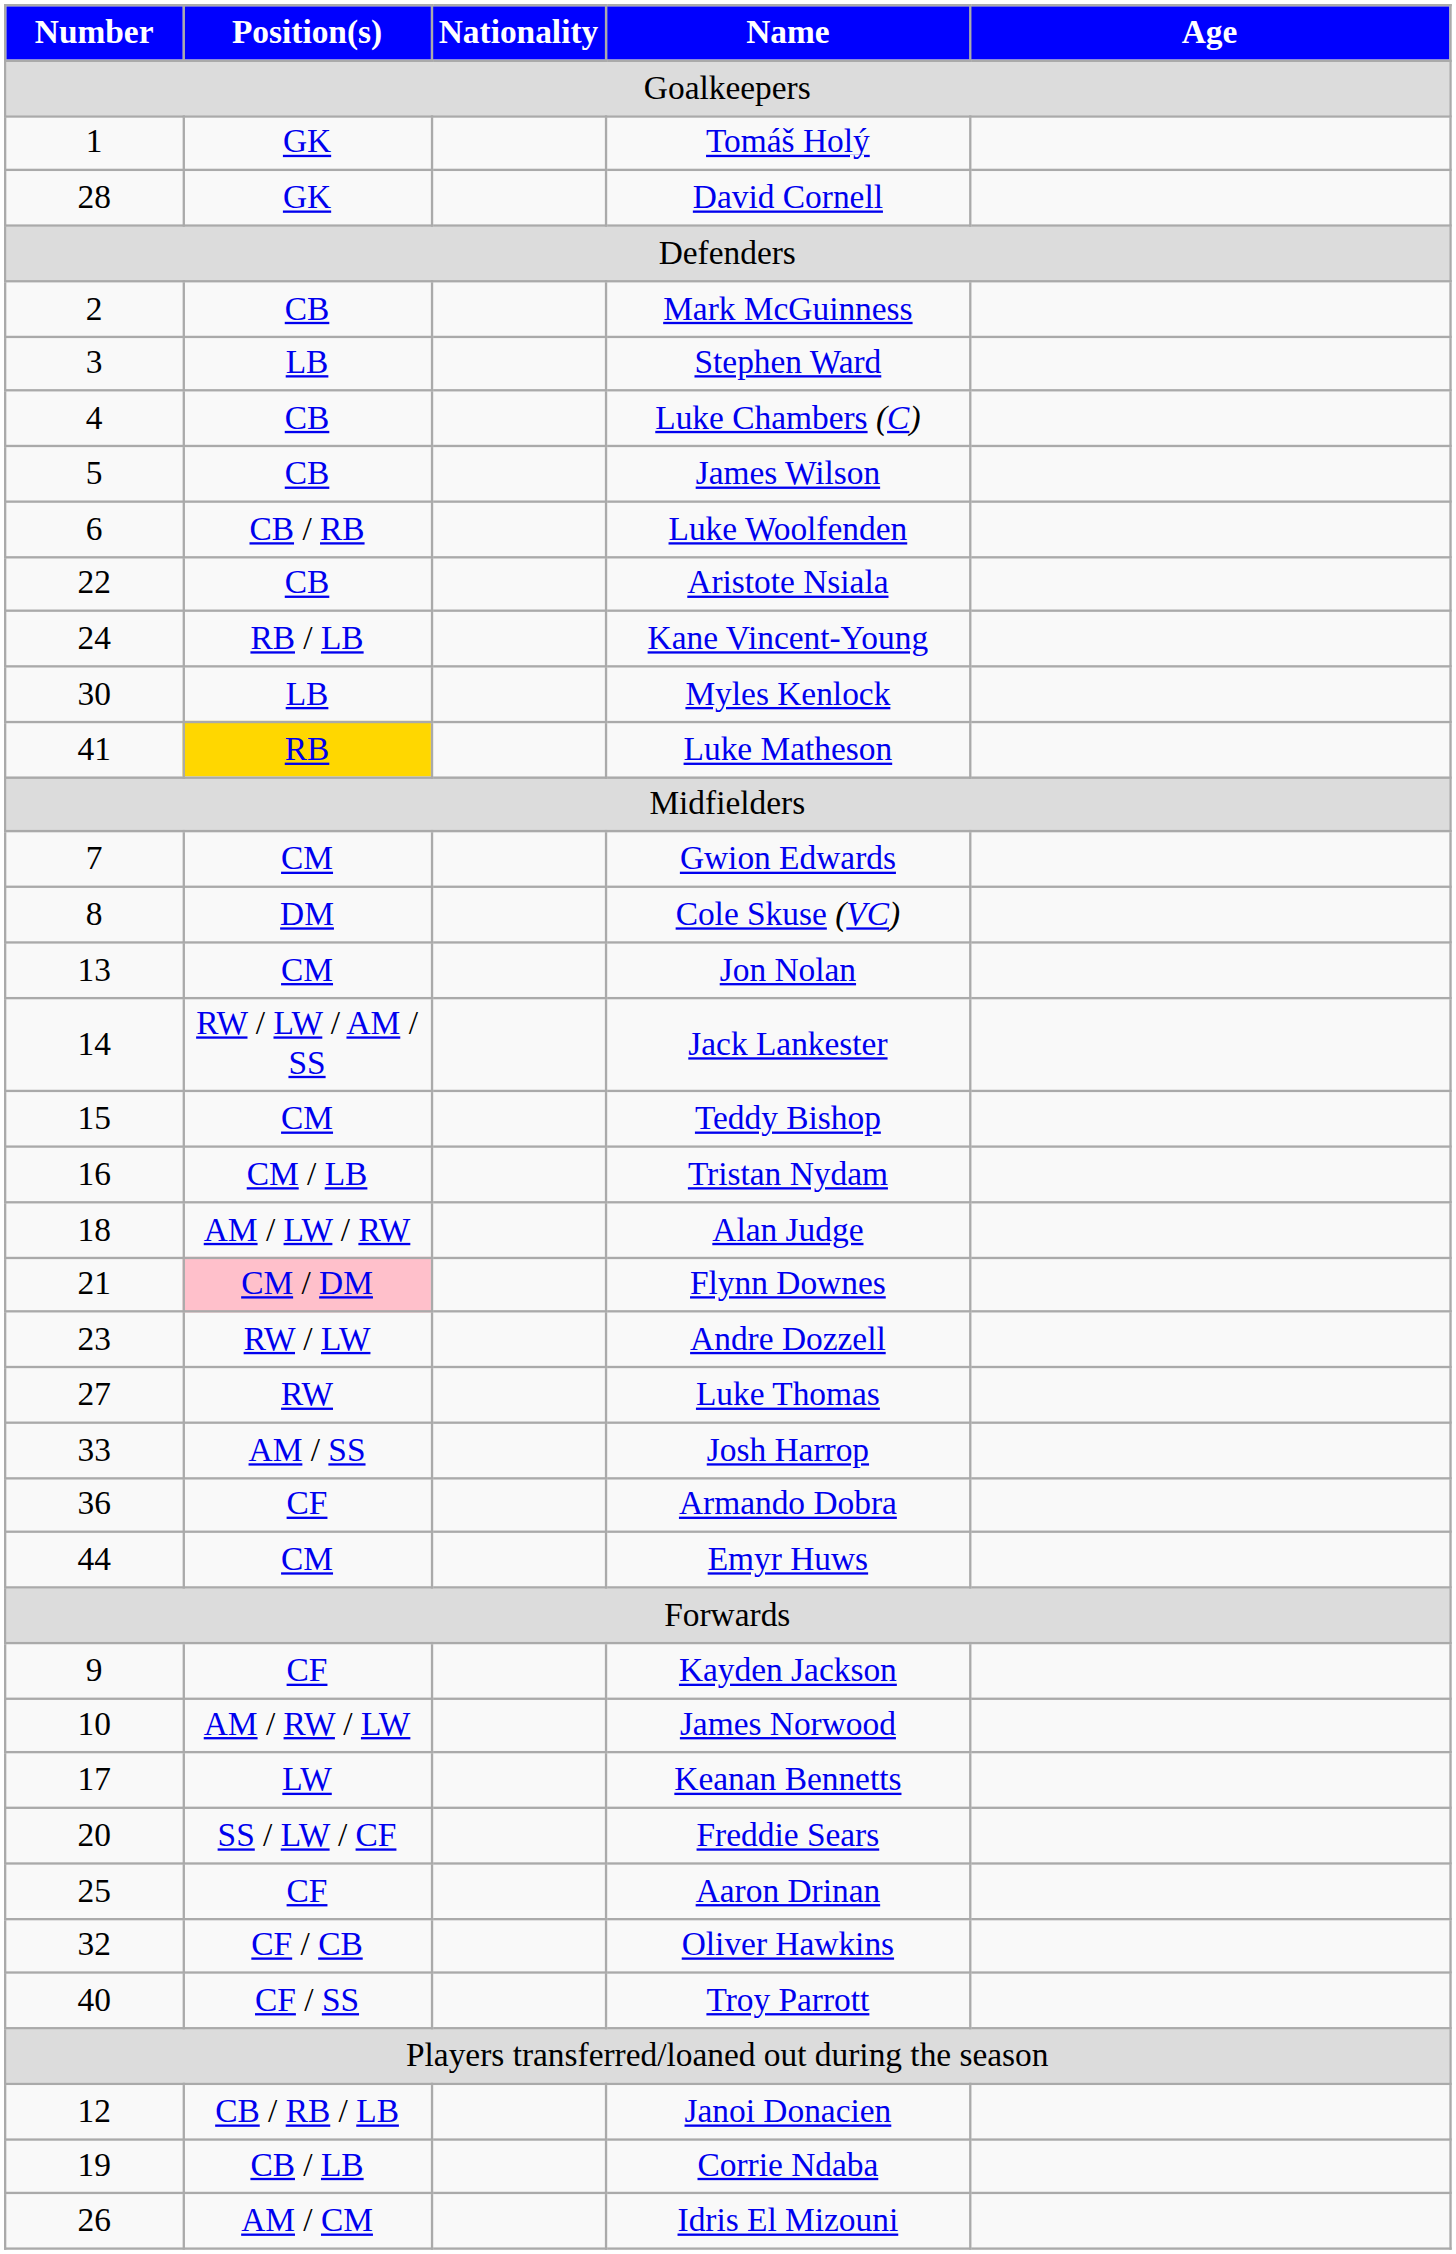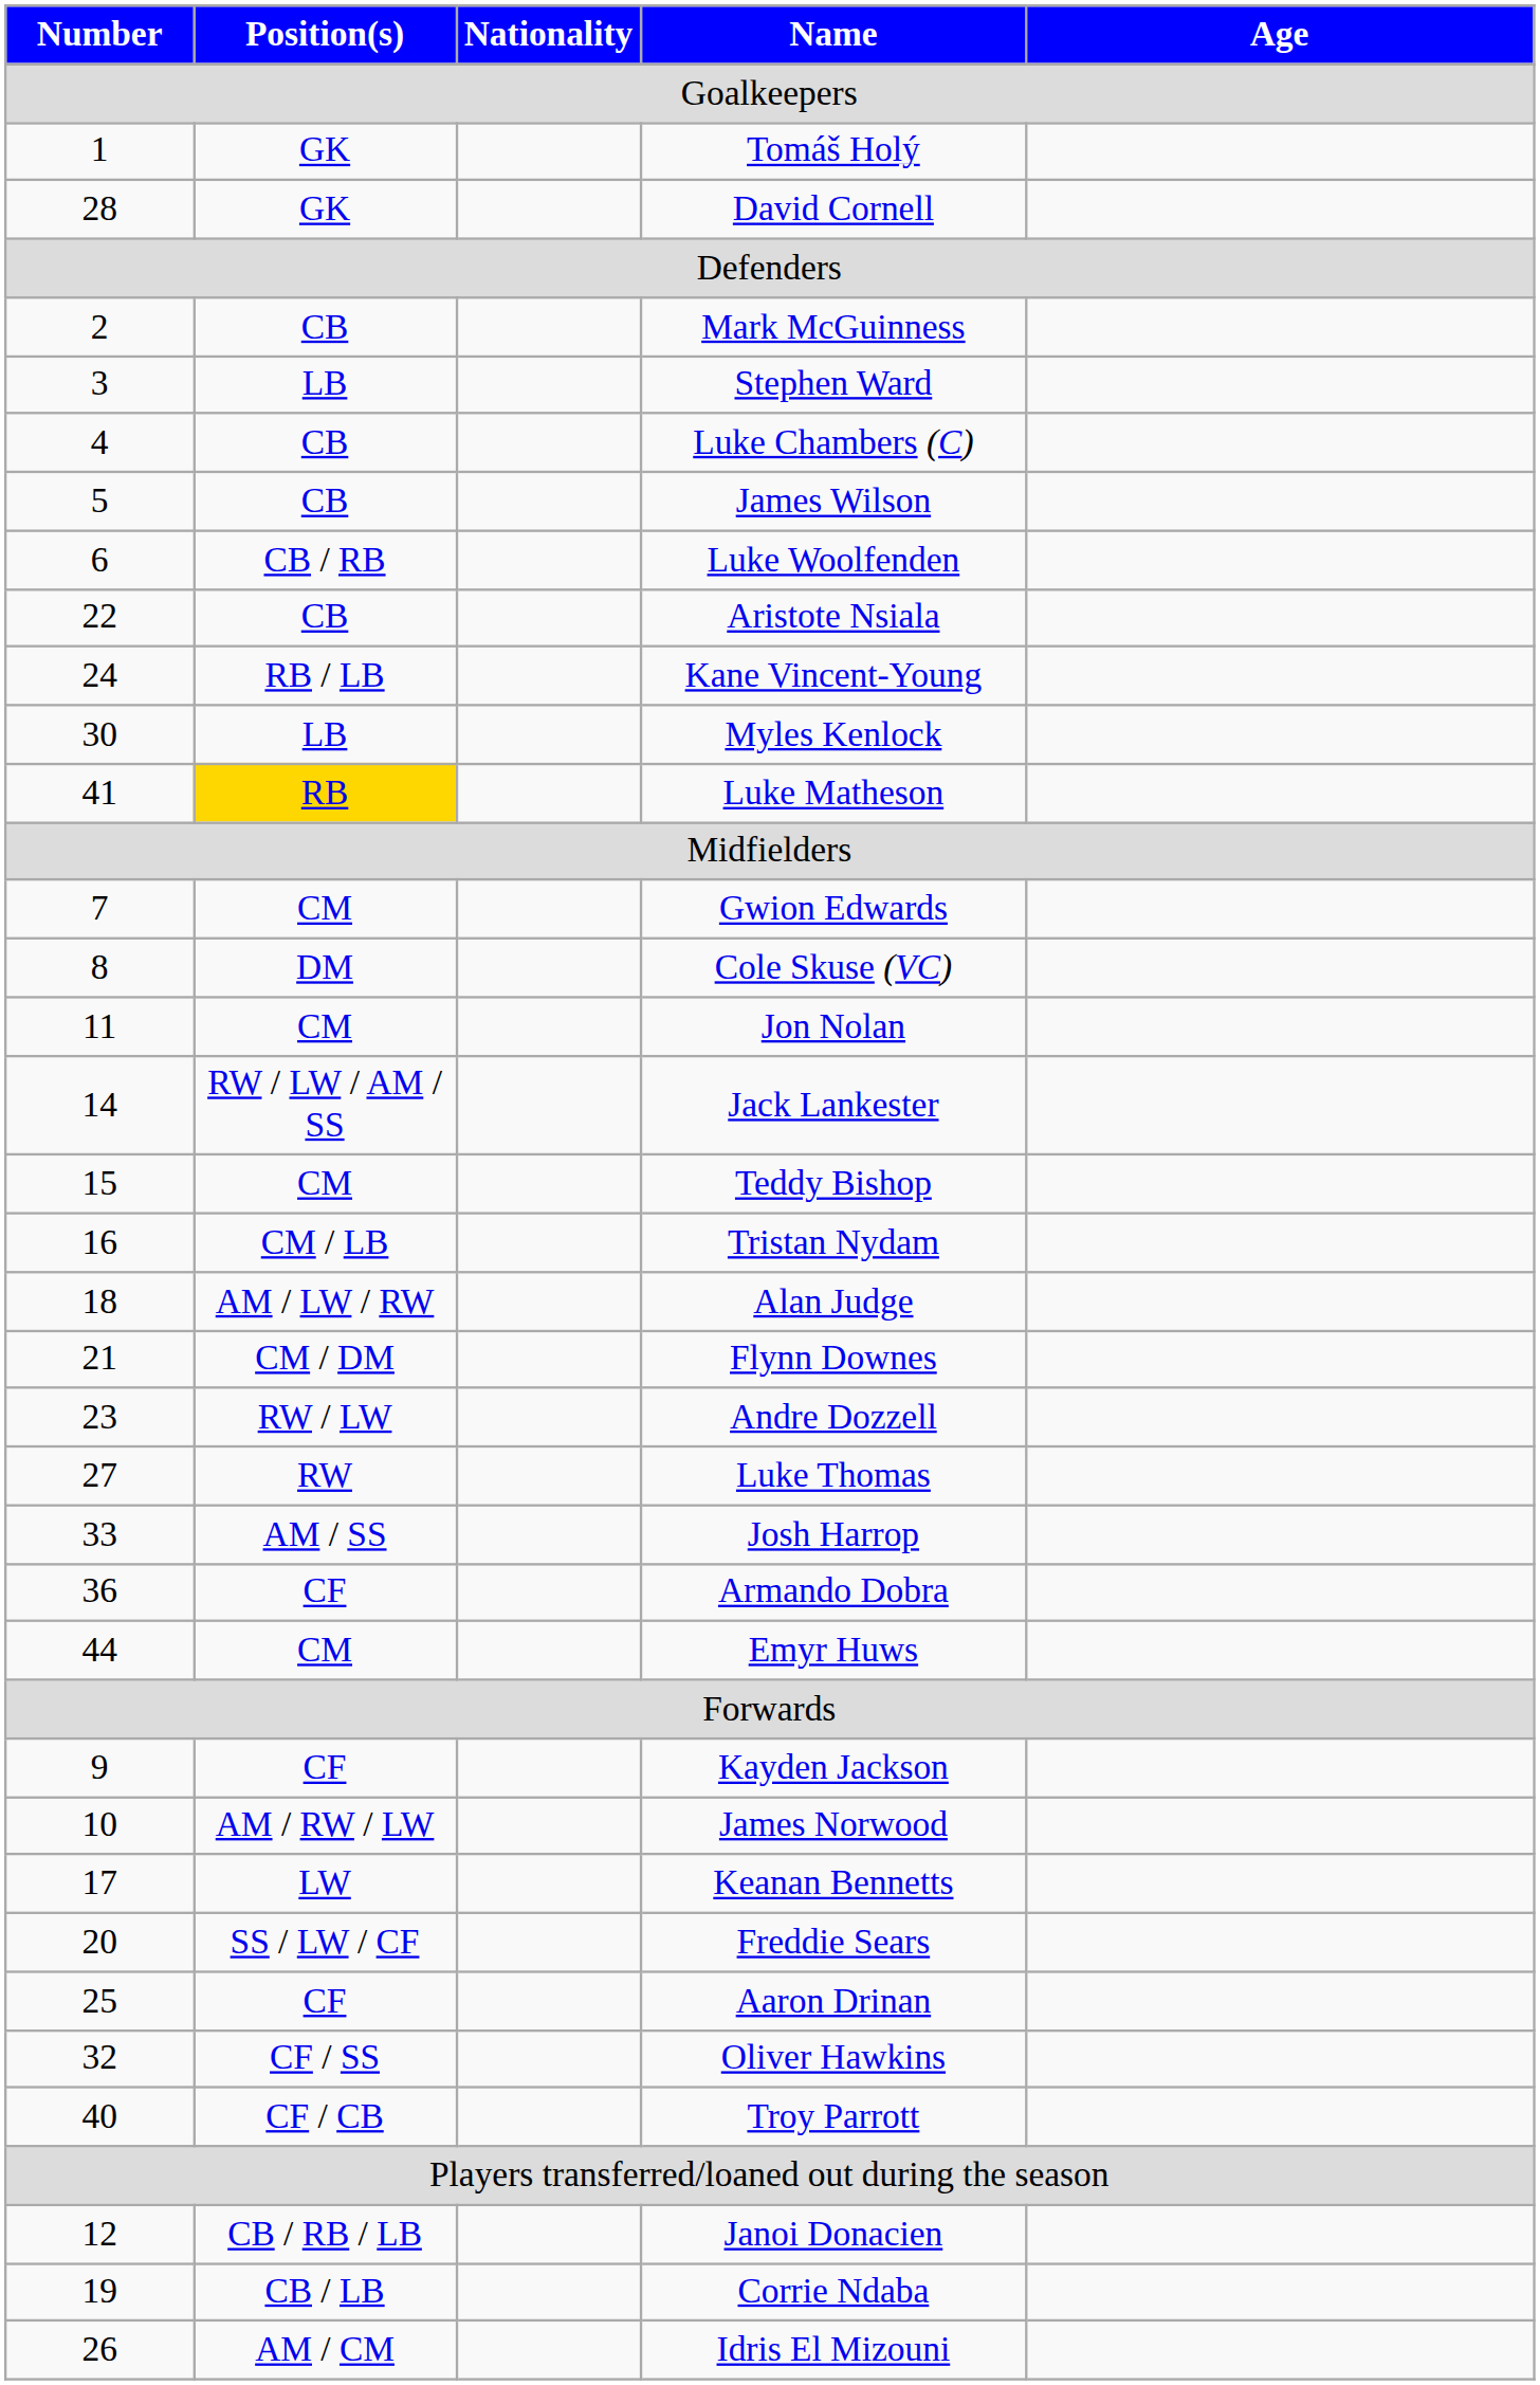 <table class="wikitable"  style="text-align:center; font-size:90%; ">
 <tr>
 <th style="background:blue; color:white; width:70px;">Number</th>
 <th style="background:blue; color:white; width:100px;">Position(s)</th>
 <th style="background:blue; color:white; width:50px;">Nationality</th>
 <th style="background:blue; color:white; width:150px;">Name</th>
 <th style="background:blue; color:white; width:200px;">Age</th>
 </tr>
 <tr>
 <td colspan=14 style=background:#dcdcdc; text-align:center>Goalkeepers</td>
 </tr>
 <tr>
 <td>1</td>
 <td><a href='#'>GK</a></td>
 <td></td>
 <td><a href='#'>Tomáš Holý</a></td>
 <td></td>
 </tr>
 <tr>
 <td>28</td>
 <td><a href='#'>GK</a></td>
 <td></td>
 <td><a href='#'>David Cornell</a></td>
 <td></td>
 </tr>
 <tr>
 <td colspan=14 style=background:#dcdcdc; text-align:center>Defenders</td>
 </tr>
 <tr>
 <td>2</td>
 <td><a href='#'>CB</a></td>
 <td></td>
 <td><a href='#'>Mark McGuinness</a></td>
 <td></td>
 </tr>
 <tr>
 <td>3</td>
 <td><a href='#'>LB</a></td>
 <td></td>
 <td><a href='#'>Stephen Ward</a></td>
 <td></td>
 </tr>
 <tr>
 <td>4</td>
 <td><a href='#'>CB</a></td>
 <td></td>
 <td><a href='#'>Luke Chambers</a> <em>(<a href='#'>C</a>)</em></td>
 <td></td>
 </tr>
 <tr>
 <td>5</td>
 <td><a href='#'>CB</a></td>
 <td></td>
 <td><a href='#'>James Wilson</a></td>
 <td></td>
 </tr>
 <tr>
 <td>6</td>
 <td><a href='#'>CB</a> / <a href='#'>RB</a></td>
 <td></td>
 <td><a href='#'>Luke Woolfenden</a></td>
 <td></td>
 </tr>
 <tr>
 <td>22</td>
 <td><a href='#'>CB</a></td>
 <td></td>
 <td><a href='#'>Aristote Nsiala</a></td>
 <td></td>
 </tr>
 <tr>
 <td>24</td>
 <td><a href='#'>RB</a> / <a href='#'>LB</a></td>
 <td></td>
 <td><a href='#'>Kane Vincent-Young</a></td>
 <td></td>
 </tr>
 <tr>
 <td>30</td>
 <td><a href='#'>LB</a></td>
 <td></td>
 <td><a href='#'>Myles Kenlock</a></td>
 <td></td>
 </tr>
 <tr>
 <td>41</td>
 <td style="background: gold;"><a href='#'>RB</a></td>
 <td></td>
 <td><a href='#'>Luke Matheson</a></td>
 <td></td>
 </tr>
 <tr>
 <td colspan=14 style=background:#dcdcdc; text-align:center>Midfielders</td>
 </tr>
 <tr>
 <td>7</td>
 <td><a href='#'>CM</a></td>
 <td></td>
 <td><a href='#'>Gwion Edwards</a></td>
 <td></td>
 </tr>
 <tr>
 <td>8</td>
 <td><a href='#'>DM</a></td>
 <td></td>
 <td><a href='#'>Cole Skuse</a> <em>(<a href='#'>VC</a>)</em></td>
 <td></td>
 </tr>
 <tr>
-<td>13</td>
+<td>11</td>
 <td><a href='#'>CM</a></td>
 <td></td>
 <td><a href='#'>Jon Nolan</a></td>
 <td></td>
 </tr>
 <tr>
 <td>14</td>
 <td><a href='#'>RW</a> / <a href='#'>LW</a> / <a href='#'>AM</a> / <a href='#'>SS</a></td>
 <td></td>
 <td><a href='#'>Jack Lankester</a></td>
 <td></td>
 </tr>
 <tr>
 <td>15</td>
 <td><a href='#'>CM</a></td>
 <td></td>
 <td><a href='#'>Teddy Bishop</a></td>
 <td></td>
 </tr>
 <tr>
 <td>16</td>
 <td><a href='#'>CM</a> / <a href='#'>LB</a></td>
 <td></td>
 <td><a href='#'>Tristan Nydam</a></td>
 <td></td>
 </tr>
 <tr>
 <td>18</td>
 <td><a href='#'>AM</a> / <a href='#'>LW</a> / <a href='#'>RW</a></td>
 <td></td>
 <td><a href='#'>Alan Judge</a></td>
 <td></td>
 </tr>
 <tr>
 <td>21</td>
-<td style="background: pink;"><a href='#'>CM</a> / <a href='#'>DM</a></td>
+<td><a href='#'>CM</a> / <a href='#'>DM</a></td>
 <td></td>
 <td><a href='#'>Flynn Downes</a></td>
 <td></td>
 </tr>
 <tr>
 <td>23</td>
 <td><a href='#'>RW</a> / <a href='#'>LW</a></td>
 <td></td>
 <td><a href='#'>Andre Dozzell</a></td>
 <td></td>
 </tr>
 <tr>
 <td>27</td>
 <td><a href='#'>RW</a></td>
 <td></td>
 <td><a href='#'>Luke Thomas</a></td>
 <td></td>
 </tr>
 <tr>
 <td>33</td>
 <td><a href='#'>AM</a> / <a href='#'>SS</a></td>
 <td></td>
 <td><a href='#'>Josh Harrop</a></td>
 <td></td>
 </tr>
 <tr>
 <td>36</td>
 <td><a href='#'>CF</a></td>
 <td></td>
 <td><a href='#'>Armando Dobra</a></td>
 <td></td>
 </tr>
 <tr>
 <td>44</td>
 <td><a href='#'>CM</a></td>
 <td></td>
 <td><a href='#'>Emyr Huws</a></td>
 <td></td>
 </tr>
 <tr>
 <td colspan=14 style=background:#dcdcdc; text-align:center>Forwards</td>
 </tr>
 <tr>
 <td>9</td>
 <td><a href='#'>CF</a></td>
 <td></td>
 <td><a href='#'>Kayden Jackson</a></td>
 <td></td>
 </tr>
 <tr>
 <td>10</td>
 <td><a href='#'>AM</a> / <a href='#'>RW</a> / <a href='#'>LW</a></td>
 <td></td>
 <td><a href='#'>James Norwood</a></td>
 <td></td>
 </tr>
 <tr>
 <td>17</td>
 <td><a href='#'>LW</a></td>
 <td></td>
 <td><a href='#'>Keanan Bennetts</a></td>
 <td></td>
 </tr>
 <tr>
 <td>20</td>
 <td><a href='#'>SS</a> / <a href='#'>LW</a> / <a href='#'>CF</a></td>
 <td></td>
 <td><a href='#'>Freddie Sears</a></td>
 <td></td>
 </tr>
 <tr>
 <td>25</td>
 <td><a href='#'>CF</a></td>
 <td></td>
 <td><a href='#'>Aaron Drinan</a></td>
 <td></td>
 </tr>
 <tr>
 <td>32</td>
-<td><a href='#'>CF</a> / <a href='#'>CB</a></td>
+<td><a href='#'>CF</a> / <a href='#'>SS</a></td>
 <td></td>
 <td><a href='#'>Oliver Hawkins</a></td>
 <td></td>
 </tr>
 <tr>
 <td>40</td>
-<td><a href='#'>CF</a> / <a href='#'>SS</a></td>
+<td><a href='#'>CF</a> / <a href='#'>CB</a></td>
 <td></td>
 <td><a href='#'>Troy Parrott</a></td>
 <td></td>
 </tr>
 <tr>
 <td colspan=14 style=background:#dcdcdc; text-align:center>Players transferred/loaned out during the season</td>
 </tr>
 <tr>
 <td>12</td>
 <td><a href='#'>CB</a> / <a href='#'>RB</a> / <a href='#'>LB</a></td>
 <td></td>
 <td><a href='#'>Janoi Donacien</a></td>
 <td></td>
 </tr>
 <tr>
 <td>19</td>
 <td><a href='#'>CB</a> / <a href='#'>LB</a></td>
 <td></td>
 <td><a href='#'>Corrie Ndaba</a></td>
 <td></td>
 </tr>
 <tr>
 <td>26</td>
 <td><a href='#'>AM</a> / <a href='#'>CM</a></td>
 <td></td>
 <td><a href='#'>Idris El Mizouni</a></td>
 <td></td>
 </tr>
 </table>
